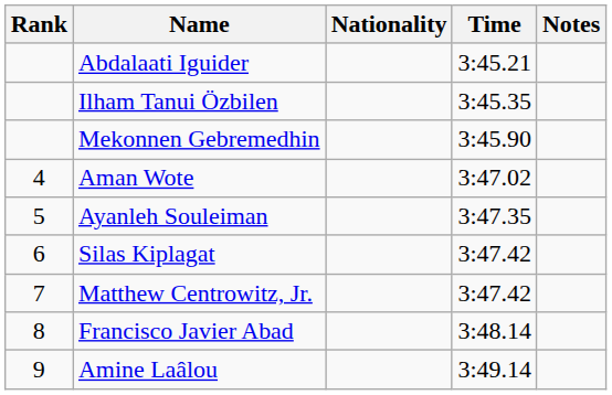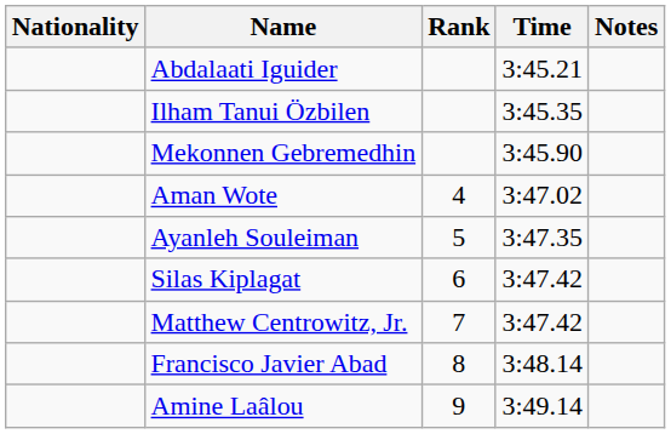 <table class="wikitable sortable" style="text-align:center">
 <tr>
+<th>Nationality</th>
+<th>Name</th>
 <th>Rank</th>
-<th>Name</th>
-<th>Nationality</th>
 <th>Time</th>
 <th>Notes</th>
 </tr>
 <tr>
+<td align=left></td>
+<td align=left><a href='#'>Abdalaati Iguider</a></td>
 <td></td>
-<td align=left><a href='#'>Abdalaati Iguider</a></td>
-<td align=left></td>
 <td>3:45.21</td>
 <td></td>
 </tr>
 <tr>
+<td align=left></td>
+<td align=left><a href='#'>Ilham Tanui Özbilen</a></td>
 <td></td>
-<td align=left><a href='#'>Ilham Tanui Özbilen</a></td>
-<td align=left></td>
 <td>3:45.35</td>
 <td></td>
 </tr>
 <tr>
+<td align=left></td>
+<td align=left><a href='#'>Mekonnen Gebremedhin</a></td>
 <td></td>
-<td align=left><a href='#'>Mekonnen Gebremedhin</a></td>
-<td align=left></td>
 <td>3:45.90</td>
 <td></td>
 </tr>
 <tr>
+<td align=left></td>
+<td align=left><a href='#'>Aman Wote</a></td>
 <td>4</td>
-<td align=left><a href='#'>Aman Wote</a></td>
-<td align=left></td>
 <td>3:47.02</td>
 <td></td>
 </tr>
 <tr>
+<td align=left></td>
+<td align=left><a href='#'>Ayanleh Souleiman</a></td>
 <td>5</td>
-<td align=left><a href='#'>Ayanleh Souleiman</a></td>
-<td align=left></td>
 <td>3:47.35</td>
 <td></td>
 </tr>
 <tr>
+<td align=left></td>
+<td align=left><a href='#'>Silas Kiplagat</a></td>
 <td>6</td>
-<td align=left><a href='#'>Silas Kiplagat</a></td>
-<td align=left></td>
 <td>3:47.42</td>
 <td></td>
 </tr>
 <tr>
+<td align=left></td>
+<td align=left><a href='#'>Matthew Centrowitz, Jr.</a></td>
 <td>7</td>
-<td align=left><a href='#'>Matthew Centrowitz, Jr.</a></td>
-<td align=left></td>
 <td>3:47.42</td>
 <td></td>
 </tr>
 <tr>
+<td align=left></td>
+<td align=left><a href='#'>Francisco Javier Abad</a></td>
 <td>8</td>
-<td align=left><a href='#'>Francisco Javier Abad</a></td>
-<td align=left></td>
 <td>3:48.14</td>
 <td></td>
 </tr>
 <tr>
+<td align=left></td>
+<td align=left><a href='#'>Amine Laâlou</a></td>
 <td>9</td>
-<td align=left><a href='#'>Amine Laâlou</a></td>
-<td align=left></td>
 <td>3:49.14</td>
 <td></td>
 </tr>
 </table>
